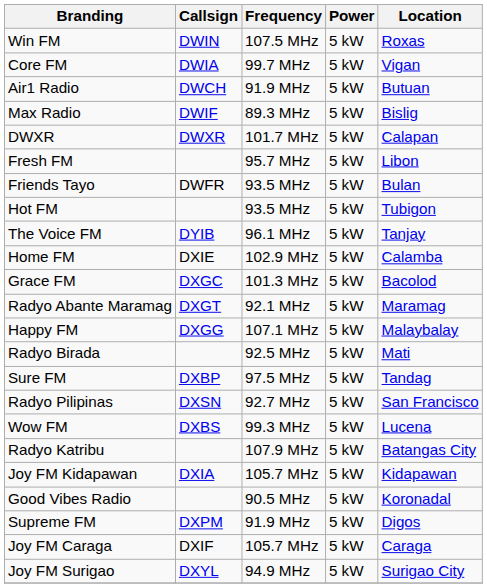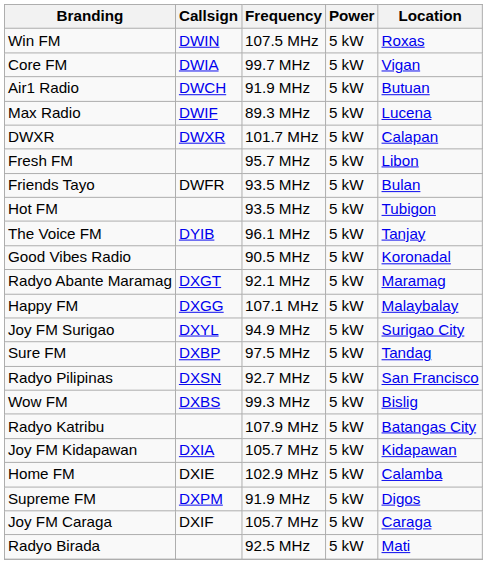 <table class="wikitable sortable">
 <tr>
 <th>Branding</th>
 <th>Callsign</th>
 <th>Frequency</th>
 <th>Power</th>
 <th>Location</th>
 </tr>
 <tr>
 <td>Win FM</td>
 <td><a href='#'>DWIN</a></td>
 <td>107.5 MHz</td>
 <td>5 kW</td>
 <td><a href='#'>Roxas</a></td>
 </tr>
 <tr>
 <td>Core FM</td>
 <td><a href='#'>DWIA</a></td>
 <td>99.7 MHz</td>
 <td>5 kW</td>
 <td><a href='#'>Vigan</a></td>
 </tr>
 <tr>
 <td>Air1 Radio</td>
 <td><a href='#'>DWCH</a></td>
 <td>91.9 MHz</td>
 <td>5 kW</td>
 <td><a href='#'>Butuan</a></td>
 </tr>
 <tr>
 <td>Max Radio</td>
 <td><a href='#'>DWIF</a></td>
 <td>89.3 MHz</td>
 <td>5 kW</td>
-<td><a href='#'>Bislig</a></td>
+<td><a href='#'>Lucena</a></td>
 </tr>
 <tr>
 <td>DWXR</td>
 <td><a href='#'>DWXR</a></td>
 <td>101.7 MHz</td>
 <td>5 kW</td>
 <td><a href='#'>Calapan</a></td>
 </tr>
 <tr>
 <td>Fresh FM</td>
 <td></td>
 <td>95.7 MHz</td>
 <td>5 kW</td>
 <td><a href='#'>Libon</a></td>
 </tr>
 <tr>
 <td>Friends Tayo</td>
 <td>DWFR</td>
 <td>93.5 MHz</td>
 <td>5 kW</td>
 <td><a href='#'>Bulan</a></td>
 </tr>
 <tr>
 <td>Hot FM</td>
 <td></td>
 <td>93.5 MHz</td>
 <td>5 kW</td>
 <td><a href='#'>Tubigon</a></td>
 </tr>
 <tr>
 <td>The Voice FM</td>
 <td><a href='#'>DYIB</a></td>
 <td>96.1 MHz</td>
 <td>5 kW</td>
 <td><a href='#'>Tanjay</a></td>
 </tr>
 <tr>
-<td>Home FM</td>
-<td>DXIE</td>
-<td>102.9 MHz</td>
+<td>Good Vibes Radio</td>
+<td></td>
+<td>90.5 MHz</td>
 <td>5 kW</td>
-<td><a href='#'>Calamba</a></td>
-</tr>
-<tr>
-<td>Grace FM</td>
-<td><a href='#'>DXGC</a></td>
-<td>101.3 MHz</td>
-<td>5 kW</td>
-<td><a href='#'>Bacolod</a></td>
+<td><a href='#'>Koronadal</a></td>
 </tr>
 <tr>
 <td>Radyo Abante Maramag</td>
 <td><a href='#'>DXGT</a></td>
 <td>92.1 MHz</td>
 <td>5 kW</td>
 <td><a href='#'>Maramag</a></td>
 </tr>
 <tr>
 <td>Happy FM</td>
 <td><a href='#'>DXGG</a></td>
 <td>107.1 MHz</td>
 <td>5 kW</td>
 <td><a href='#'>Malaybalay</a></td>
 </tr>
 <tr>
-<td>Radyo Birada</td>
-<td></td>
-<td>92.5 MHz</td>
+<td>Joy FM Surigao</td>
+<td><a href='#'>DXYL</a></td>
+<td>94.9 MHz</td>
 <td>5 kW</td>
-<td><a href='#'>Mati</a></td>
+<td><a href='#'>Surigao City</a></td>
 </tr>
 <tr>
 <td>Sure FM</td>
 <td><a href='#'>DXBP</a></td>
 <td>97.5 MHz</td>
 <td>5 kW</td>
 <td><a href='#'>Tandag</a></td>
 </tr>
 <tr>
 <td>Radyo Pilipinas</td>
 <td><a href='#'>DXSN</a></td>
 <td>92.7 MHz</td>
 <td>5 kW</td>
 <td><a href='#'>San Francisco</a></td>
 </tr>
 <tr>
 <td>Wow FM</td>
 <td><a href='#'>DXBS</a></td>
 <td>99.3 MHz</td>
 <td>5 kW</td>
-<td><a href='#'>Lucena</a></td>
+<td><a href='#'>Bislig</a></td>
 </tr>
 <tr>
 <td>Radyo Katribu</td>
 <td></td>
 <td>107.9 MHz</td>
 <td>5 kW</td>
 <td><a href='#'>Batangas City</a></td>
 </tr>
 <tr>
 <td>Joy FM Kidapawan</td>
 <td><a href='#'>DXIA</a></td>
 <td>105.7 MHz</td>
 <td>5 kW</td>
 <td><a href='#'>Kidapawan</a></td>
 </tr>
 <tr>
-<td>Good Vibes Radio</td>
-<td></td>
-<td>90.5 MHz</td>
+<td>Home FM</td>
+<td>DXIE</td>
+<td>102.9 MHz</td>
 <td>5 kW</td>
-<td><a href='#'>Koronadal</a></td>
+<td><a href='#'>Calamba</a></td>
 </tr>
 <tr>
 <td>Supreme FM</td>
 <td><a href='#'>DXPM</a></td>
 <td>91.9 MHz</td>
 <td>5 kW</td>
 <td><a href='#'>Digos</a></td>
 </tr>
 <tr>
 <td>Joy FM Caraga</td>
 <td>DXIF</td>
 <td>105.7 MHz</td>
 <td>5 kW</td>
 <td><a href='#'>Caraga</a></td>
 </tr>
 <tr>
-<td>Joy FM Surigao</td>
-<td><a href='#'>DXYL</a></td>
-<td>94.9 MHz</td>
+<td>Radyo Birada</td>
+<td></td>
+<td>92.5 MHz</td>
 <td>5 kW</td>
-<td><a href='#'>Surigao City</a></td>
+<td><a href='#'>Mati</a></td>
 </tr>
 <tr>
 </tr>
 </table>
